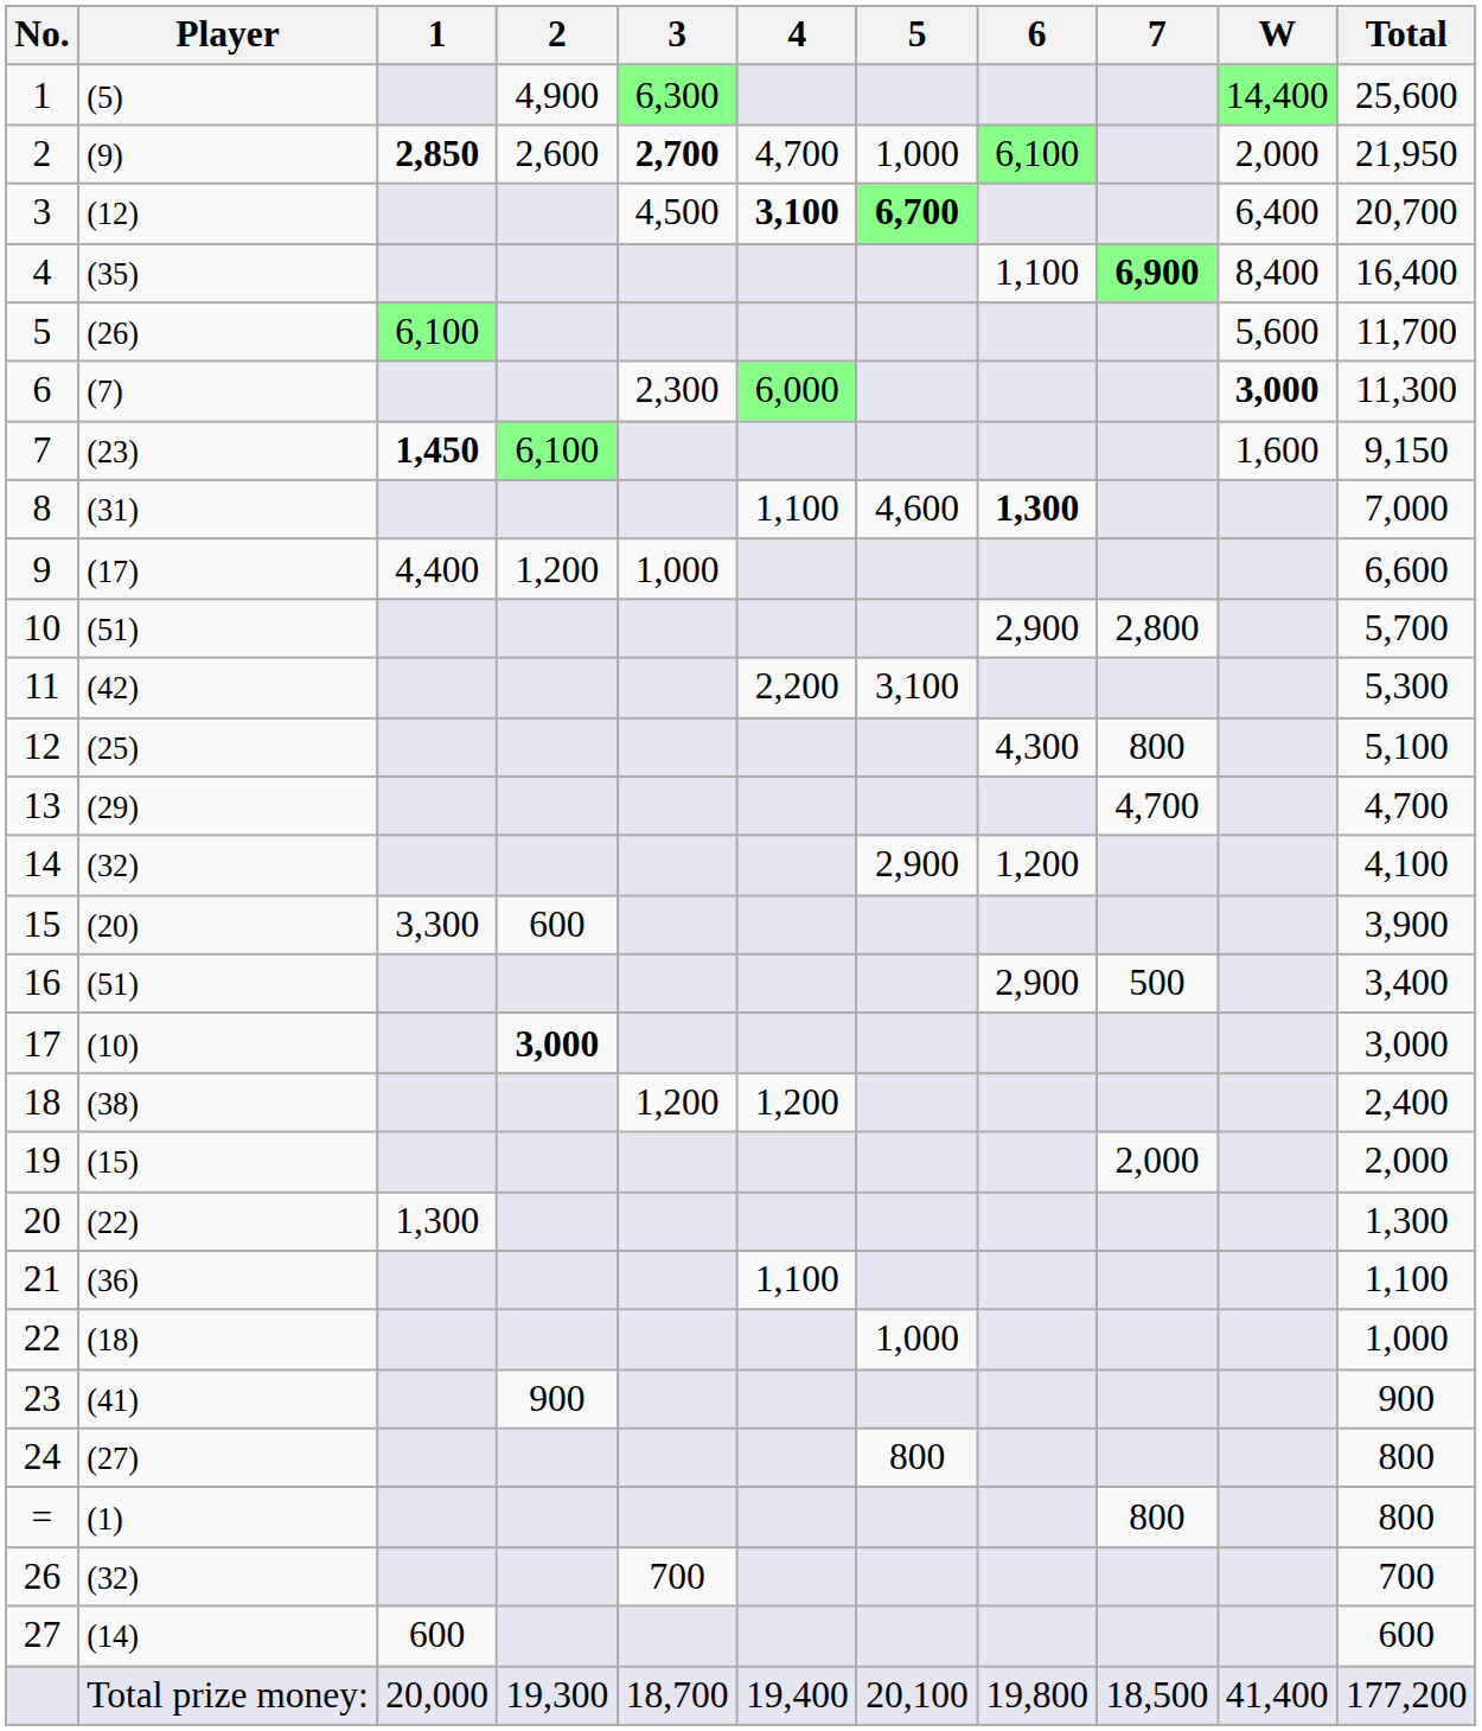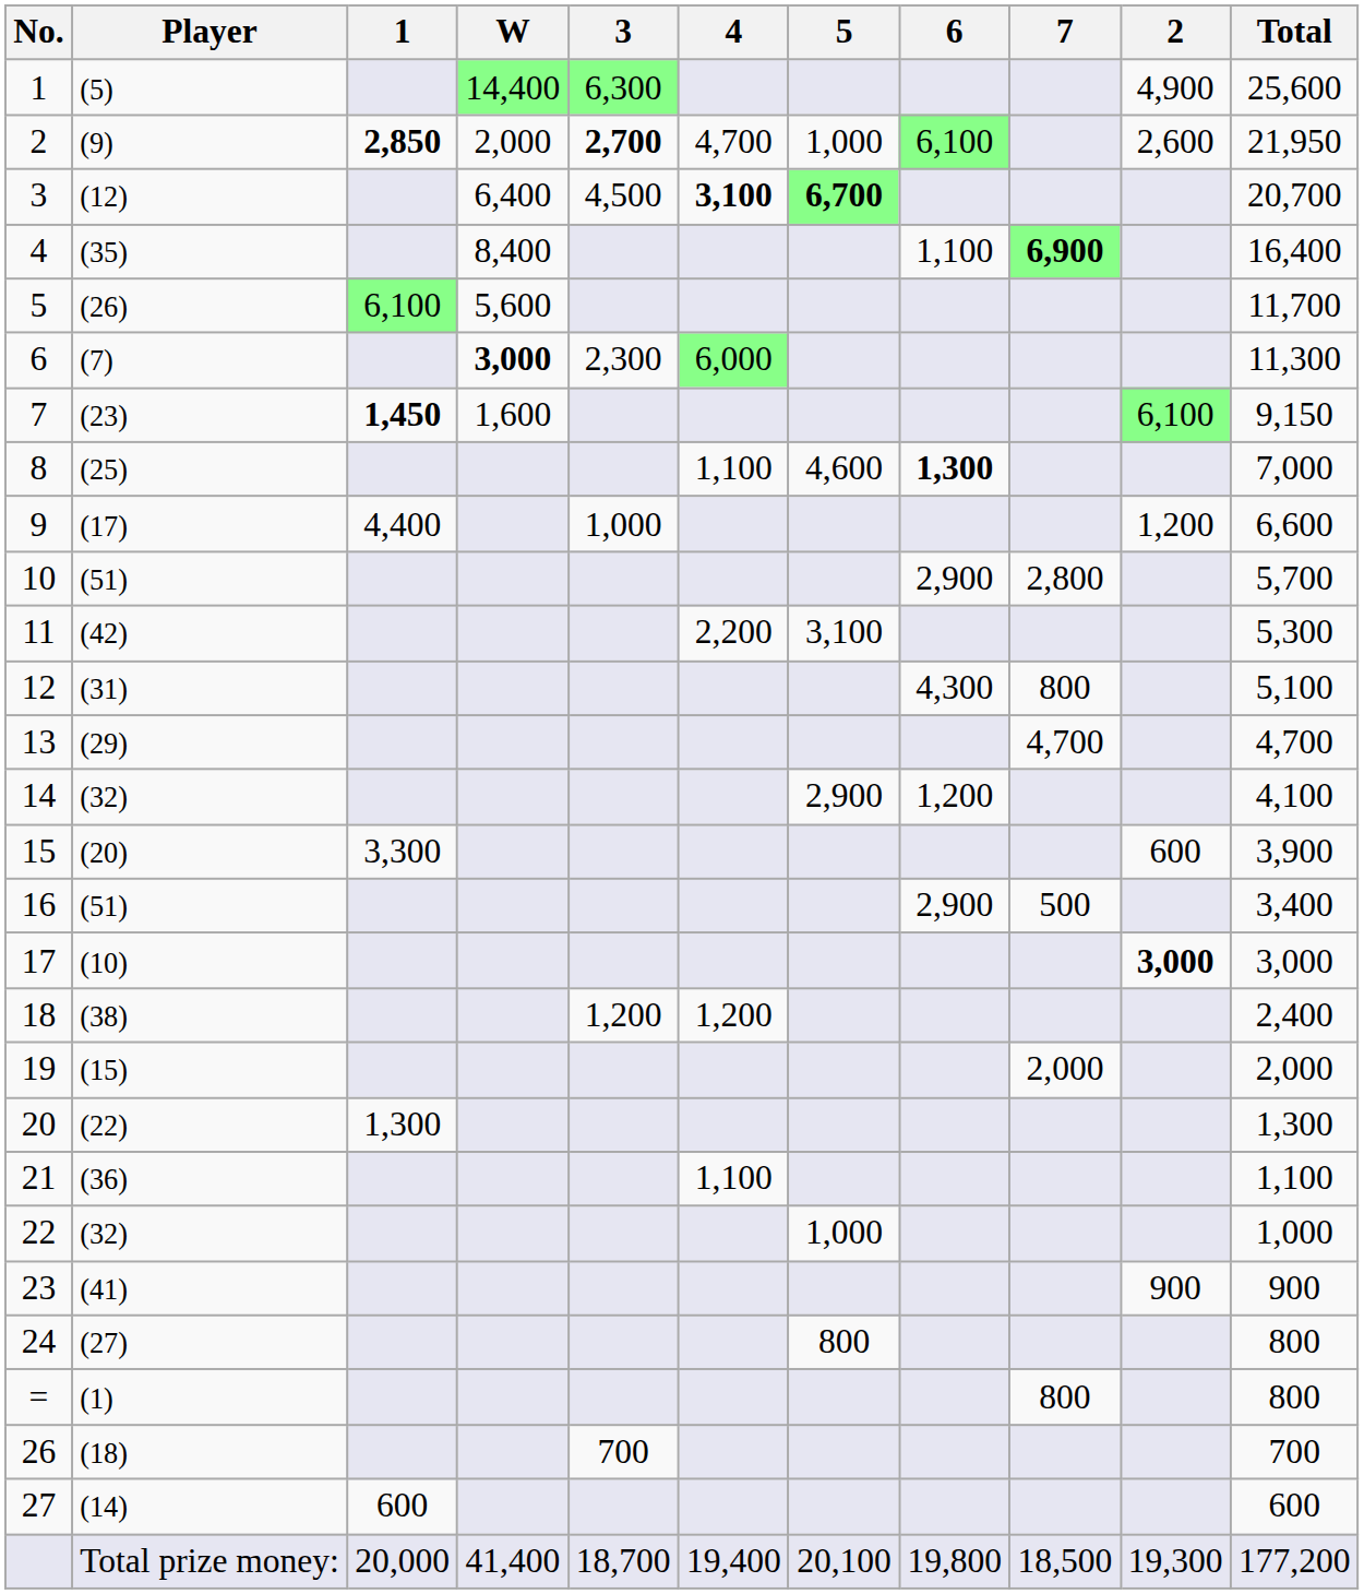 <table class="wikitable sortable sticky-header" style="text-align:center;">
 <tr>
 <th>No.</th>
 <th>Player</th>
 <th>1</th>
-<th>2</th>
+<th>W</th>
 <th>3</th>
 <th>4</th>
 <th>5</th>
 <th>6</th>
 <th>7</th>
-<th>W</th>
+<th>2</th>
 <th>Total</th>
 </tr>
 <tr>
 <td>1</td>
 <td style="text-align:left;" data-sort-value="Selby, Mark"> <small>(5)</small></td>
 <td style="background:#e6e6f2;"></td>
-<td>4,900</td>
+<td style="background:#88ff88;">14,400</td>
 <td style="background:#88ff88;">6,300</td>
 <td style="background:#e6e6f2;"></td>
 <td style="background:#e6e6f2;"></td>
 <td style="background:#e6e6f2;"></td>
 <td style="background:#e6e6f2;"></td>
-<td style="background:#88ff88;">14,400</td>
+<td>4,900</td>
 <td>25,600</td>
 </tr>
 <tr>
 <td>2</td>
 <td style="text-align:left;" data-sort-value="Wilson, Kyren"> <small>(9)</small></td>
 <td><strong>2,850</strong></td>
-<td>2,600</td>
+<td>2,000</td>
 <td><strong>2,700</strong></td>
 <td>4,700</td>
 <td>1,000</td>
 <td style="background:#88ff88;">6,100</td>
 <td style="background:#e6e6f2;"></td>
-<td>2,000</td>
+<td>2,600</td>
 <td>21,950</td>
 </tr>
 <tr>
 <td>3</td>
 <td style="text-align:left;" data-sort-value="Higgins, John"> <small>(12)</small></td>
 <td style="background:#e6e6f2;"></td>
-<td style="background:#e6e6f2;"></td>
+<td>6,400</td>
 <td>4,500</td>
 <td><strong>3,100</strong></td>
 <td style="background:#88ff88;"><strong>6,700</strong></td>
 <td style="background:#e6e6f2;"></td>
 <td style="background:#e6e6f2;"></td>
-<td>6,400</td>
+<td style="background:#e6e6f2;"></td>
 <td>20,700</td>
 </tr>
 <tr>
 <td>4</td>
 <td style="text-align:left;" data-sort-value="O'Connor, Joe"> <small>(35)</small></td>
 <td style="background:#e6e6f2;"></td>
-<td style="background:#e6e6f2;"></td>
+<td>8,400</td>
 <td style="background:#e6e6f2;"></td>
 <td style="background:#e6e6f2;"></td>
 <td style="background:#e6e6f2;"></td>
 <td>1,100</td>
 <td style="background:#88ff88;"><strong>6,900</strong></td>
-<td>8,400</td>
+<td style="background:#e6e6f2;"></td>
 <td>16,400</td>
 </tr>
 <tr>
 <td>5</td>
 <td style="text-align:left;" data-sort-value="Bingham, Stuart"> <small>(26)</small></td>
 <td style="background:#88ff88;">6,100</td>
+<td>5,600</td>
 <td style="background:#e6e6f2;"></td>
 <td style="background:#e6e6f2;"></td>
 <td style="background:#e6e6f2;"></td>
 <td style="background:#e6e6f2;"></td>
 <td style="background:#e6e6f2;"></td>
 <td style="background:#e6e6f2;"></td>
-<td>5,600</td>
 <td>11,700</td>
 </tr>
 <tr>
 <td>6</td>
 <td style="text-align:left;" data-sort-value="Robertson, Neil"> <small>(7)</small></td>
 <td style="background:#e6e6f2;"></td>
-<td style="background:#e6e6f2;"></td>
+<td><strong>3,000</strong></td>
 <td>2,300</td>
 <td style="background:#88ff88;">6,000</td>
 <td style="background:#e6e6f2;"></td>
 <td style="background:#e6e6f2;"></td>
 <td style="background:#e6e6f2;"></td>
-<td><strong>3,000</strong></td>
+<td style="background:#e6e6f2;"></td>
 <td>11,300</td>
 </tr>
 <tr>
 <td>7</td>
 <td style="text-align:left;" data-sort-value="Wakelin, Chris"> <small>(23)</small></td>
 <td><strong>1,450</strong></td>
-<td style="background:#88ff88;">6,100</td>
+<td>1,600</td>
 <td style="background:#e6e6f2;"></td>
 <td style="background:#e6e6f2;"></td>
 <td style="background:#e6e6f2;"></td>
 <td style="background:#e6e6f2;"></td>
 <td style="background:#e6e6f2;"></td>
-<td>1,600</td>
+<td style="background:#88ff88;">6,100</td>
 <td>9,150</td>
 </tr>
 <tr>
 <td>8</td>
-<td style="text-align:left;" data-sort-value="Pang, Junxu"> <small>(31)</small></td>
+<td style="text-align:left;" data-sort-value="Walden, Ricky"> <small>(25)</small></td>
 <td style="background:#e6e6f2;"></td>
 <td style="background:#e6e6f2;"></td>
 <td style="background:#e6e6f2;"></td>
 <td>1,100</td>
 <td>4,600</td>
 <td><strong>1,300</strong></td>
 <td style="background:#e6e6f2;"></td>
 <td style="background:#e6e6f2;"></td>
 <td>7,000</td>
 </tr>
 <tr>
 <td>9</td>
 <td style="text-align:left;" data-sort-value="Wilson, Gary"> <small>(17)</small></td>
 <td>4,400</td>
-<td>1,200</td>
+<td style="background:#e6e6f2;"></td>
 <td>1,000</td>
 <td style="background:#e6e6f2;"></td>
 <td style="background:#e6e6f2;"></td>
 <td style="background:#e6e6f2;"></td>
 <td style="background:#e6e6f2;"></td>
-<td style="background:#e6e6f2;"></td>
+<td>1,200</td>
 <td>6,600</td>
 </tr>
 <tr>
 <td>10</td>
 <td style="text-align:left;" data-sort-value="Slessor, Elliot"> <small>(51)</small></td>
 <td style="background:#e6e6f2;"></td>
 <td style="background:#e6e6f2;"></td>
 <td style="background:#e6e6f2;"></td>
 <td style="background:#e6e6f2;"></td>
 <td style="background:#e6e6f2;"></td>
 <td>2,900</td>
 <td>2,800</td>
 <td style="background:#e6e6f2;"></td>
 <td>5,700</td>
 </tr>
 <tr>
 <td>11</td>
 <td style="text-align:left;" data-sort-value="Brown, Jordan"> <small>(42)</small></td>
 <td style="background:#e6e6f2;"></td>
 <td style="background:#e6e6f2;"></td>
 <td style="background:#e6e6f2;"></td>
 <td>2,200</td>
 <td>3,100</td>
 <td style="background:#e6e6f2;"></td>
 <td style="background:#e6e6f2;"></td>
 <td style="background:#e6e6f2;"></td>
 <td>5,300</td>
 </tr>
 <tr>
 <td>12</td>
-<td style="text-align:left;" data-sort-value="Walden, Ricky"> <small>(25)</small></td>
+<td style="text-align:left;" data-sort-value="Pang, Junxu"> <small>(31)</small></td>
 <td style="background:#e6e6f2;"></td>
 <td style="background:#e6e6f2;"></td>
 <td style="background:#e6e6f2;"></td>
 <td style="background:#e6e6f2;"></td>
 <td style="background:#e6e6f2;"></td>
 <td>4,300</td>
 <td>800</td>
 <td style="background:#e6e6f2;"></td>
 <td>5,100</td>
 </tr>
 <tr>
 <td>13</td>
 <td style="text-align:left;" data-sort-value="Selt, Matthew"> <small>(29)</small></td>
 <td style="background:#e6e6f2;"></td>
 <td style="background:#e6e6f2;"></td>
 <td style="background:#e6e6f2;"></td>
 <td style="background:#e6e6f2;"></td>
 <td style="background:#e6e6f2;"></td>
 <td style="background:#e6e6f2;"></td>
 <td>4,700</td>
 <td style="background:#e6e6f2;"></td>
 <td>4,700</td>
 </tr>
 <tr>
 <td>14</td>
 <td style="text-align:left;" data-sort-value="Fan, Zhengyi"> <small>(32)</small></td>
 <td style="background:#e6e6f2;"></td>
 <td style="background:#e6e6f2;"></td>
 <td style="background:#e6e6f2;"></td>
 <td style="background:#e6e6f2;"></td>
 <td>2,900</td>
 <td>1,200</td>
 <td style="background:#e6e6f2;"></td>
 <td style="background:#e6e6f2;"></td>
 <td>4,100</td>
 </tr>
 <tr>
 <td>15</td>
 <td style="text-align:left;" data-sort-value="Day, Ryan"> <small>(20)</small></td>
 <td>3,300</td>
-<td>600</td>
 <td style="background:#e6e6f2;"></td>
 <td style="background:#e6e6f2;"></td>
 <td style="background:#e6e6f2;"></td>
 <td style="background:#e6e6f2;"></td>
 <td style="background:#e6e6f2;"></td>
 <td style="background:#e6e6f2;"></td>
+<td>600</td>
 <td>3,900</td>
 </tr>
 <tr>
 <td>16</td>
 <td style="text-align:left;" data-sort-value="Craigie, Sam"> <small>(51)</small></td>
 <td style="background:#e6e6f2;"></td>
 <td style="background:#e6e6f2;"></td>
 <td style="background:#e6e6f2;"></td>
 <td style="background:#e6e6f2;"></td>
 <td style="background:#e6e6f2;"></td>
 <td>2,900</td>
 <td>500</td>
 <td style="background:#e6e6f2;"></td>
 <td>3,400</td>
 </tr>
 <tr>
 <td>17</td>
 <td style="text-align:left;" data-sort-value="Carter, Ali"> <small>(10)</small></td>
 <td style="background:#e6e6f2;"></td>
-<td><strong>3,000</strong></td>
 <td style="background:#e6e6f2;"></td>
 <td style="background:#e6e6f2;"></td>
 <td style="background:#e6e6f2;"></td>
 <td style="background:#e6e6f2;"></td>
 <td style="background:#e6e6f2;"></td>
 <td style="background:#e6e6f2;"></td>
+<td><strong>3,000</strong></td>
 <td>3,000</td>
 </tr>
 <tr>
 <td>18</td>
 <td style="text-align:left;" data-sort-value="Xiao, Guodong"> <small>(38)</small></td>
 <td style="background:#e6e6f2;"></td>
 <td style="background:#e6e6f2;"></td>
 <td>1,200</td>
 <td>1,200</td>
 <td style="background:#e6e6f2;"></td>
 <td style="background:#e6e6f2;"></td>
 <td style="background:#e6e6f2;"></td>
 <td style="background:#e6e6f2;"></td>
 <td>2,400</td>
 </tr>
 <tr>
 <td>19</td>
 <td style="text-align:left;" data-sort-value="Hawkins, Barry"> <small>(15)</small></td>
 <td style="background:#e6e6f2;"></td>
 <td style="background:#e6e6f2;"></td>
 <td style="background:#e6e6f2;"></td>
 <td style="background:#e6e6f2;"></td>
 <td style="background:#e6e6f2;"></td>
 <td style="background:#e6e6f2;"></td>
 <td>2,000</td>
 <td style="background:#e6e6f2;"></td>
 <td>2,000</td>
 </tr>
 <tr>
 <td>20</td>
 <td style="text-align:left;" data-sort-value="Saengkham, Noppon"> <small>(22)</small></td>
 <td>1,300</td>
 <td style="background:#e6e6f2;"></td>
 <td style="background:#e6e6f2;"></td>
 <td style="background:#e6e6f2;"></td>
 <td style="background:#e6e6f2;"></td>
 <td style="background:#e6e6f2;"></td>
 <td style="background:#e6e6f2;"></td>
 <td style="background:#e6e6f2;"></td>
 <td>1,300</td>
 </tr>
 <tr>
 <td>21</td>
 <td style="text-align:left;" data-sort-value="Robertson, Jimmy"> <small>(36)</small></td>
 <td style="background:#e6e6f2;"></td>
 <td style="background:#e6e6f2;"></td>
 <td style="background:#e6e6f2;"></td>
 <td>1,100</td>
 <td style="background:#e6e6f2;"></td>
 <td style="background:#e6e6f2;"></td>
 <td style="background:#e6e6f2;"></td>
 <td style="background:#e6e6f2;"></td>
 <td>1,100</td>
 </tr>
 <tr>
 <td>22</td>
-<td style="text-align:left;" data-sort-value="Ford, Tom"> <small>(18)</small></td>
+<td style="text-align:left;" data-sort-value="Gilbert, David"> <small>(32)</small></td>
 <td style="background:#e6e6f2;"></td>
 <td style="background:#e6e6f2;"></td>
 <td style="background:#e6e6f2;"></td>
 <td style="background:#e6e6f2;"></td>
 <td>1,000</td>
 <td style="background:#e6e6f2;"></td>
 <td style="background:#e6e6f2;"></td>
 <td style="background:#e6e6f2;"></td>
 <td>1,000</td>
 </tr>
 <tr>
 <td>23</td>
 <td style="text-align:left;" data-sort-value="Jones, Jak"> <small>(41)</small></td>
 <td style="background:#e6e6f2;"></td>
-<td>900</td>
 <td style="background:#e6e6f2;"></td>
 <td style="background:#e6e6f2;"></td>
 <td style="background:#e6e6f2;"></td>
 <td style="background:#e6e6f2;"></td>
 <td style="background:#e6e6f2;"></td>
 <td style="background:#e6e6f2;"></td>
+<td>900</td>
 <td>900</td>
 </tr>
 <tr>
 <td>24</td>
 <td style="text-align:left;" data-sort-value="Perry, Joe"> <small>(27)</small></td>
 <td style="background:#e6e6f2;"></td>
 <td style="background:#e6e6f2;"></td>
 <td style="background:#e6e6f2;"></td>
 <td style="background:#e6e6f2;"></td>
 <td>800</td>
 <td style="background:#e6e6f2;"></td>
 <td style="background:#e6e6f2;"></td>
 <td style="background:#e6e6f2;"></td>
 <td>800</td>
 </tr>
 <tr>
 <td data-sort-value=25>=</td>
 <td style="text-align:left;" data-sort-value="O'Sullivan, Ronnie"> <small>(1)</small></td>
 <td style="background:#e6e6f2;"></td>
 <td style="background:#e6e6f2;"></td>
 <td style="background:#e6e6f2;"></td>
 <td style="background:#e6e6f2;"></td>
 <td style="background:#e6e6f2;"></td>
 <td style="background:#e6e6f2;"></td>
 <td>800</td>
 <td style="background:#e6e6f2;"></td>
 <td>800</td>
 </tr>
 <tr>
 <td>26</td>
-<td style="text-align:left;" data-sort-value="Gilbert, David"> <small>(32)</small></td>
+<td style="text-align:left;" data-sort-value="Ford, Tom"> <small>(18)</small></td>
 <td style="background:#e6e6f2;"></td>
 <td style="background:#e6e6f2;"></td>
 <td>700</td>
 <td style="background:#e6e6f2;"></td>
 <td style="background:#e6e6f2;"></td>
 <td style="background:#e6e6f2;"></td>
 <td style="background:#e6e6f2;"></td>
 <td style="background:#e6e6f2;"></td>
 <td>700</td>
 </tr>
 <tr>
 <td>27</td>
 <td style="text-align:left;" data-sort-value="Milkins, Robert"> <small>(14)</small></td>
 <td>600</td>
 <td style="background:#e6e6f2;"></td>
 <td style="background:#e6e6f2;"></td>
 <td style="background:#e6e6f2;"></td>
 <td style="background:#e6e6f2;"></td>
 <td style="background:#e6e6f2;"></td>
 <td style="background:#e6e6f2;"></td>
 <td style="background:#e6e6f2;"></td>
 <td>600</td>
 </tr>
 <tr class=sortbottom>
 <td style="background:#e6e6f2;"></td>
 <td style="text-align:right; background:#e6e6f2;">Total prize money:</td>
 <td style="background:#e6e6f2;">20,000</td>
-<td style="background:#e6e6f2;">19,300</td>
+<td style="background:#e6e6f2;">41,400</td>
 <td style="background:#e6e6f2;">18,700</td>
 <td style="background:#e6e6f2;">19,400</td>
 <td style="background:#e6e6f2;">20,100</td>
 <td style="background:#e6e6f2;">19,800</td>
 <td style="background:#e6e6f2;">18,500</td>
-<td style="background:#e6e6f2;">41,400</td>
+<td style="background:#e6e6f2;">19,300</td>
 <td style="background:#e6e6f2;">177,200</td>
 </tr>
 </table>
